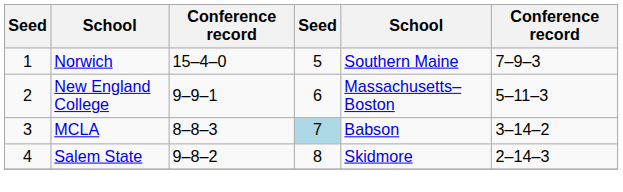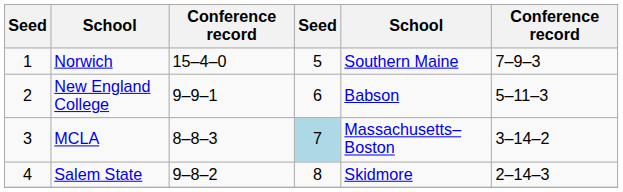 <table class="wikitable">
 <tr>
 <th>Seed</th>
 <th>School</th>
 <th>Conference record</th>
 <th>Seed</th>
 <th>School</th>
 <th>Conference record</th>
 </tr>
 <tr>
 <td align=center>1</td>
 <td><a href='#'>Norwich</a></td>
 <td>15–4–0</td>
 <td align=center>5</td>
 <td><a href='#'>Southern Maine</a></td>
 <td>7–9–3</td>
 </tr>
 <tr>
 <td align=center>2</td>
 <td><a href='#'>New England College</a></td>
 <td>9–9–1</td>
 <td align=center>6</td>
-<td><a href='#'>Massachusetts–Boston</a></td>
+<td><a href='#'>Babson</a></td>
 <td>5–11–3</td>
 </tr>
 <tr>
 <td align=center>3</td>
 <td><a href='#'>MCLA</a></td>
 <td>8–8–3</td>
 <td align=center style="background: lightblue;">7</td>
-<td><a href='#'>Babson</a></td>
+<td><a href='#'>Massachusetts–Boston</a></td>
 <td>3–14–2</td>
 </tr>
 <tr>
 <td align=center>4</td>
 <td><a href='#'>Salem State</a></td>
 <td>9–8–2</td>
 <td align=center>8</td>
 <td><a href='#'>Skidmore</a></td>
 <td>2–14–3</td>
 </tr>
 <tr>
 </tr>
 </table>
